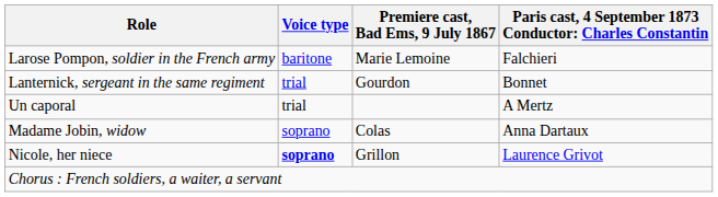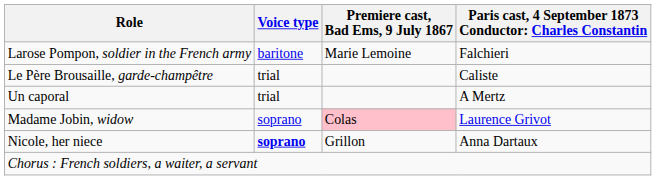 <table class="wikitable">
 <tr>
 <th>Role</th>
 <th><a href='#'>Voice type</a></th>
 <th>Premiere cast, <br>Bad Ems, 9 July 1867</th>
 <th>Paris cast, 4 September 1873<br>Conductor: <a href='#'>Charles Constantin</a></th>
 </tr>
 <tr>
 <td>Larose Pompon, <em>soldier in the French army</em></td>
 <td><a href='#'>baritone</a></td>
 <td>Marie Lemoine</td>
 <td>Falchieri</td>
 </tr>
 <tr>
-<td>Lanternick, <em>sergeant in the same regiment</em></td>
-<td><a href='#'>trial</a></td>
-<td>Gourdon</td>
-<td>Bonnet</td>
+<td>Le Père Brousaille, <em>garde-champêtre</em></td>
+<td>trial</td>
+<td></td>
+<td>Caliste</td>
 </tr>
 <tr>
 <td>Un caporal</td>
 <td>trial</td>
 <td></td>
 <td>A Mertz</td>
 </tr>
 <tr>
 <td>Madame Jobin, <em>widow</em></td>
 <td><a href='#'>soprano</a></td>
-<td>Colas</td>
-<td>Anna Dartaux</td>
+<td style="background: pink;">Colas</td>
+<td><a href='#'>Laurence Grivot</a></td>
 </tr>
 <tr>
 <td>Nicole, her niece</td>
 <td><strong><a href='#'>soprano</a></strong></td>
 <td>Grillon</td>
-<td><a href='#'>Laurence Grivot</a></td>
+<td>Anna Dartaux</td>
 </tr>
 <tr>
 <td colspan="4"><em>Chorus : French soldiers, a waiter, a servant</em></td>
 </tr>
 </table>
